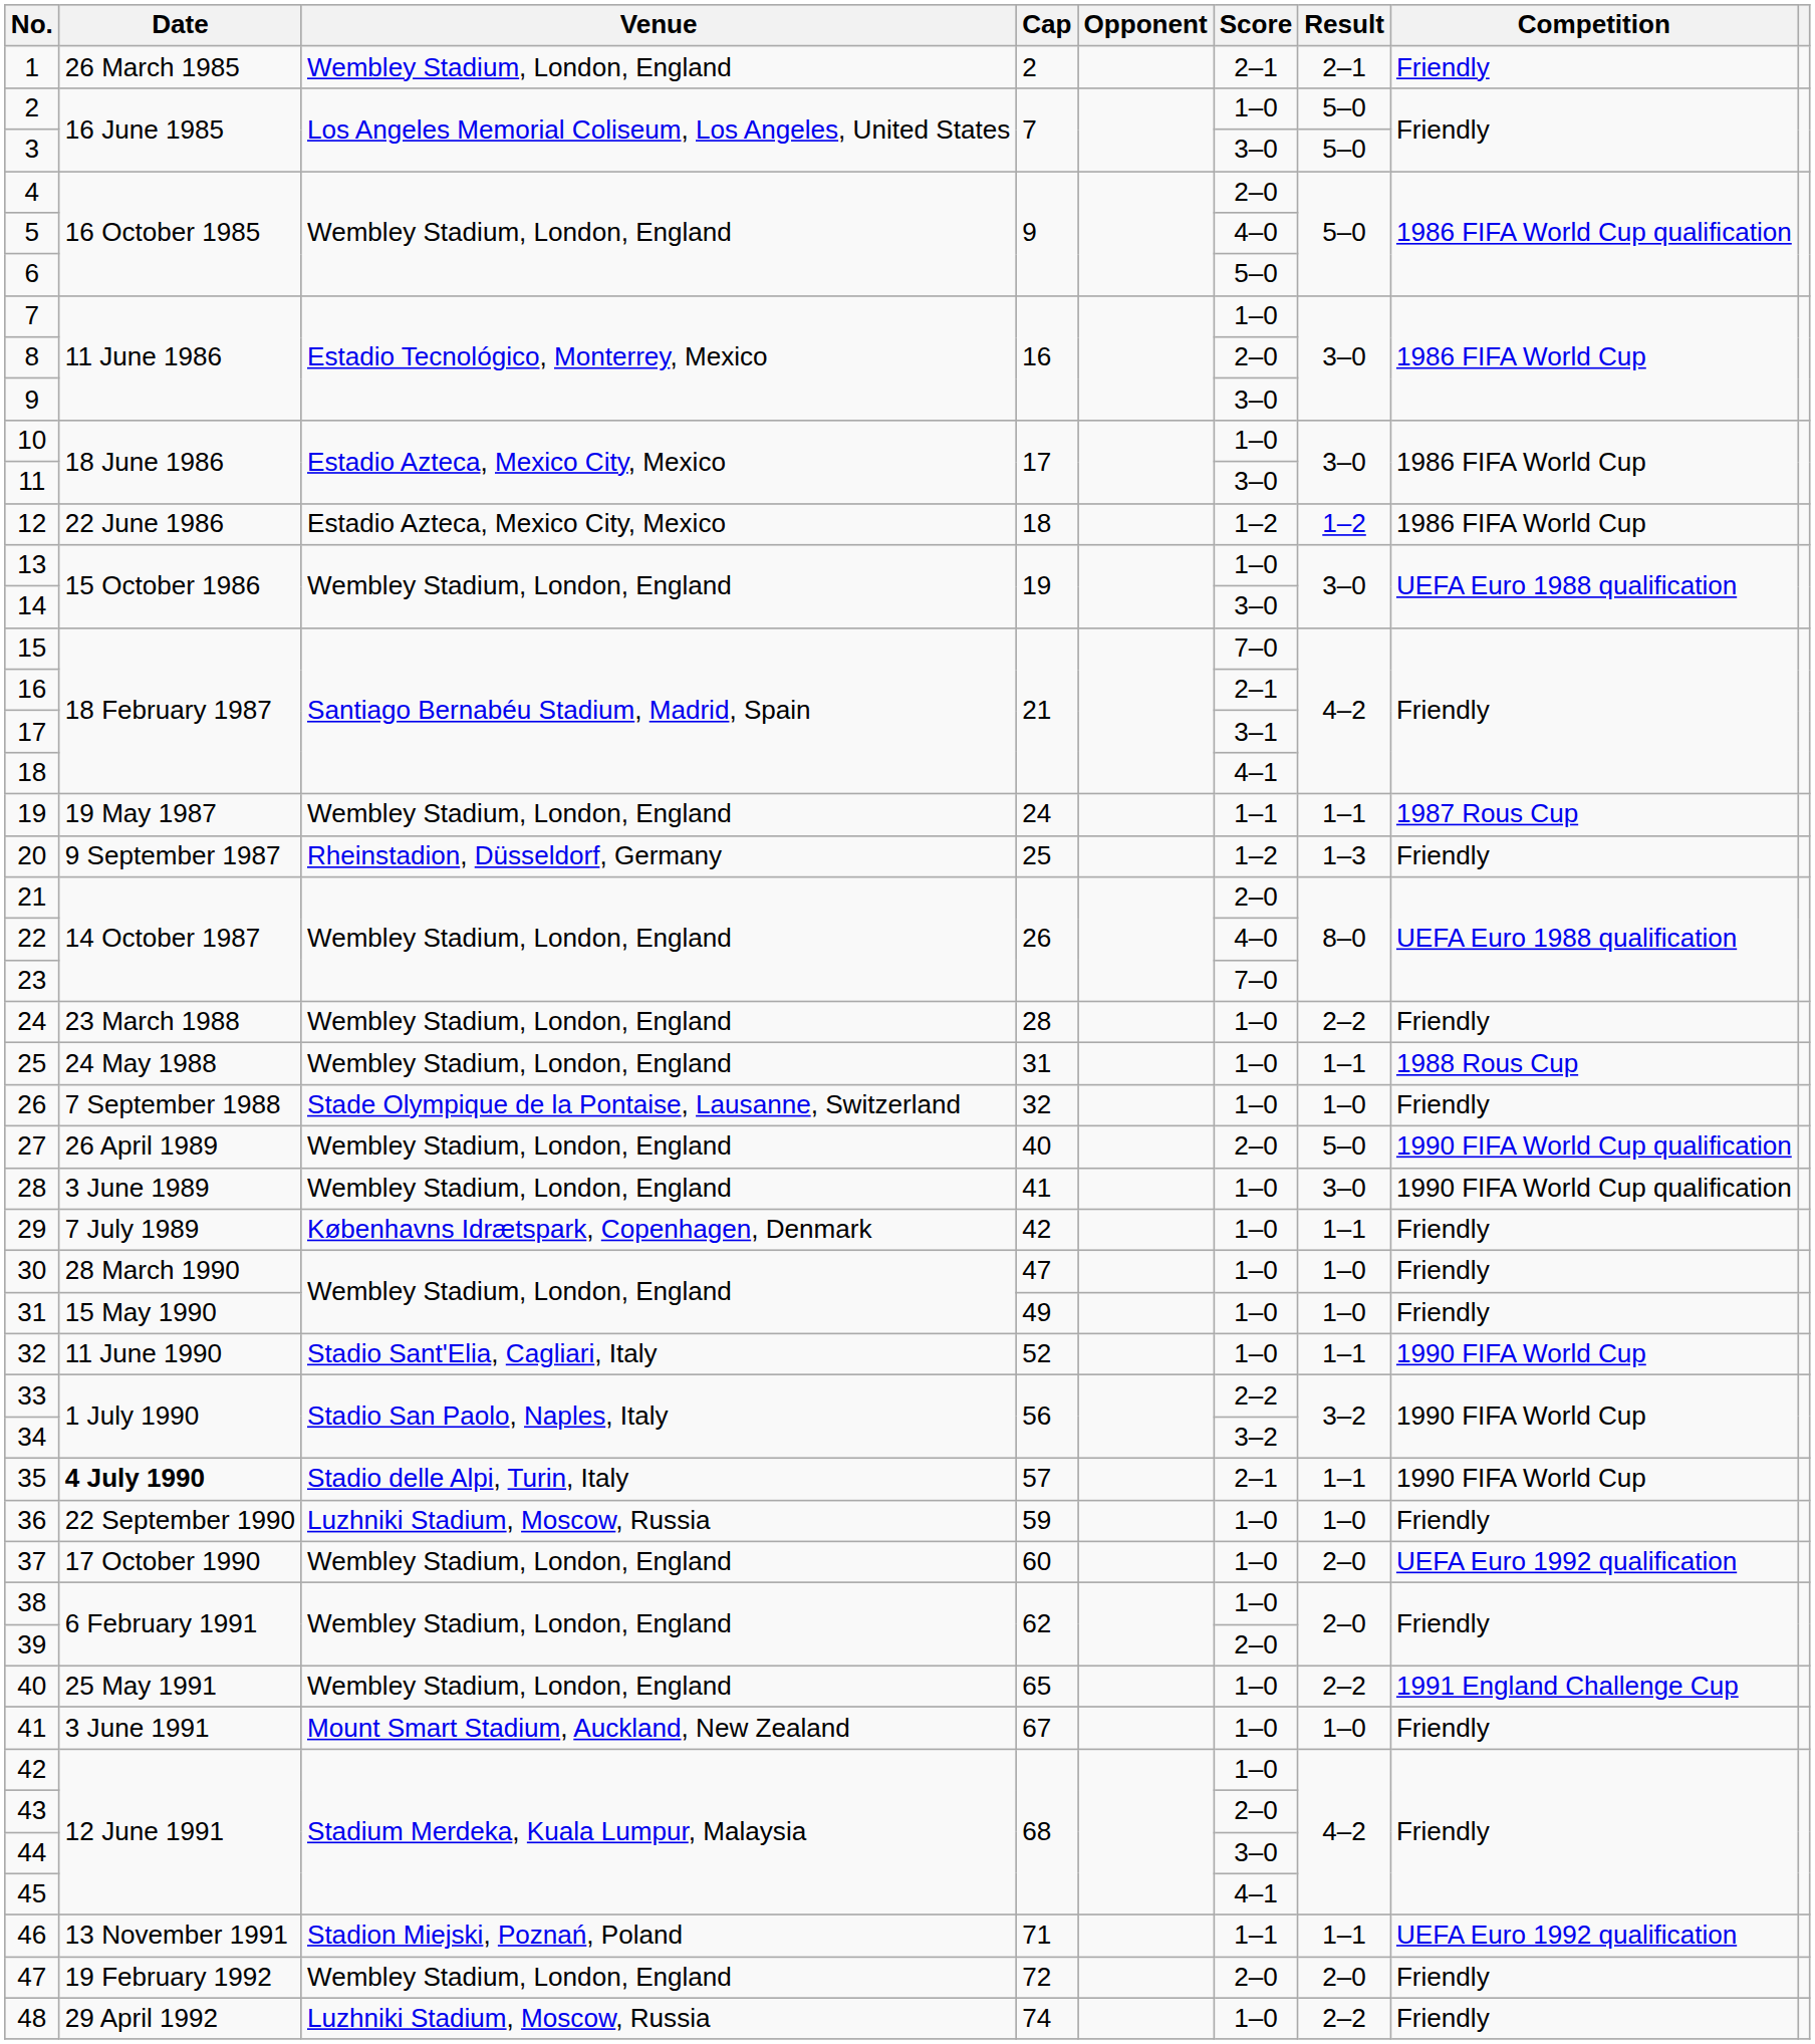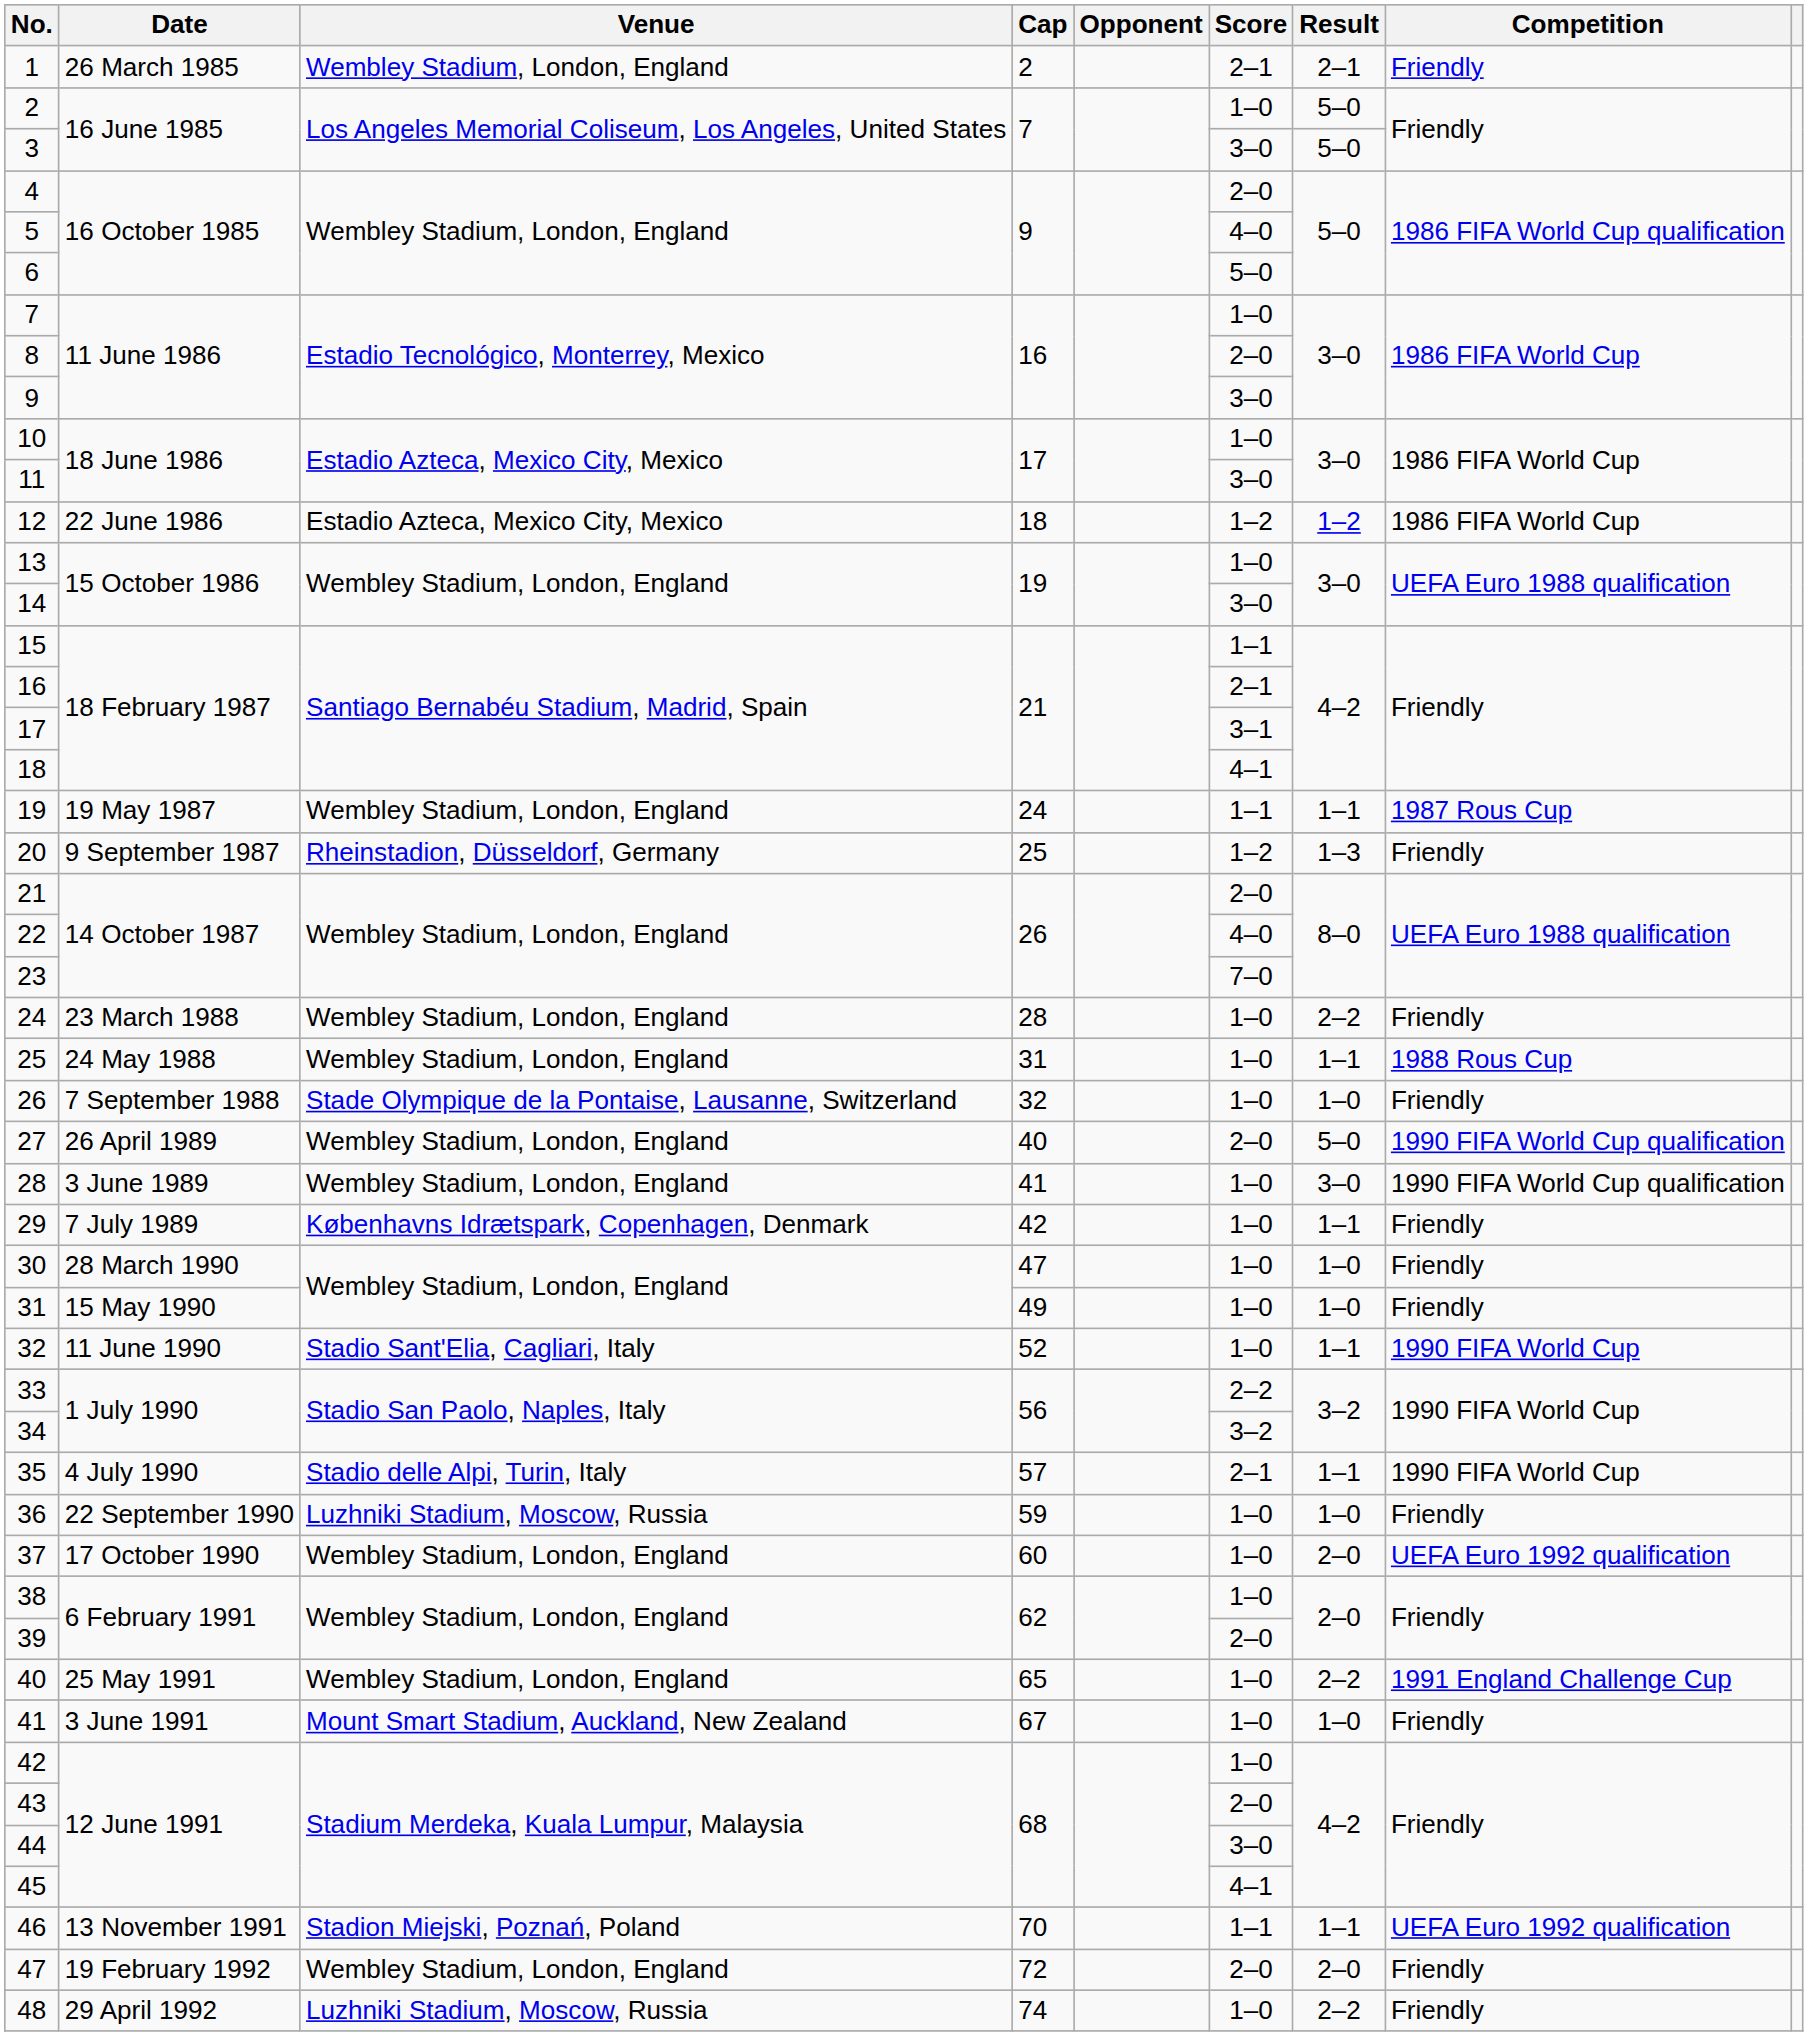 <table class="wikitable sortable">
 <tr>
 <th scope="col">No.</th>
 <th scope="col" data-sort-type="date">Date</th>
 <th scope="col">Venue</th>
 <th scope="col">Cap</th>
 <th scope="col">Opponent</th>
 <th scope="col">Score</th>
 <th scope="col">Result</th>
 <th scope="col">Competition</th>
 <th scope="col" class="unsortable"></th>
 </tr>
 <tr>
 <td align="center">1</td>
 <td>26 March 1985</td>
 <td><a href='#'>Wembley Stadium</a>, London, England</td>
 <td>2</td>
 <td></td>
 <td align="center">2–1</td>
 <td align="center">2–1</td>
 <td><a href='#'>Friendly</a></td>
 <td></td>
 </tr>
 <tr>
 <td align="center">2</td>
 <td rowspan="2">16 June 1985</td>
 <td rowspan="2"><a href='#'>Los Angeles Memorial Coliseum</a>, <a href='#'>Los Angeles</a>, United States</td>
 <td rowspan="2">7</td>
 <td rowspan="2"></td>
 <td align="center">1–0</td>
 <td align="center">5–0</td>
 <td rowspan="2">Friendly</td>
 <td rowspan="2"></td>
 </tr>
 <tr>
 <td align="center">3</td>
 <td align="center">3–0</td>
 <td align="center">5–0</td>
 </tr>
 <tr>
 <td align="center">4</td>
 <td rowspan="3">16 October 1985</td>
 <td rowspan="3">Wembley Stadium, London, England</td>
 <td rowspan="3">9</td>
 <td rowspan="3"></td>
 <td align="center">2–0</td>
 <td rowspan="3" align="center">5–0</td>
 <td rowspan="3"><a href='#'>1986 FIFA World Cup qualification</a></td>
 <td rowspan="3"></td>
 </tr>
 <tr>
 <td align="center">5</td>
 <td align="center">4–0</td>
 </tr>
 <tr>
 <td align="center">6</td>
 <td align="center">5–0</td>
 </tr>
 <tr>
 <td align="center">7</td>
 <td rowspan="3">11 June 1986</td>
 <td rowspan="3"><a href='#'>Estadio Tecnológico</a>, <a href='#'>Monterrey</a>, Mexico</td>
 <td rowspan="3">16</td>
 <td rowspan="3"></td>
 <td align="center">1–0</td>
 <td rowspan="3" align="center">3–0</td>
 <td rowspan="3"><a href='#'>1986 FIFA World Cup</a></td>
 <td rowspan="3"></td>
 </tr>
 <tr>
 <td align="center">8</td>
 <td align="center">2–0</td>
 </tr>
 <tr>
 <td align="center">9</td>
 <td align="center">3–0</td>
 </tr>
 <tr>
 <td align="center">10</td>
 <td rowspan="2">18 June 1986</td>
 <td rowspan="2"><a href='#'>Estadio Azteca</a>, <a href='#'>Mexico City</a>, Mexico</td>
 <td rowspan="2">17</td>
 <td rowspan="2"></td>
 <td align="center">1–0</td>
 <td rowspan="2" align="center">3–0</td>
 <td rowspan="2">1986 FIFA World Cup</td>
 <td rowspan="2"></td>
 </tr>
 <tr>
 <td align="center">11</td>
 <td align="center">3–0</td>
 </tr>
 <tr>
 <td align="center">12</td>
 <td>22 June 1986</td>
 <td>Estadio Azteca, Mexico City, Mexico</td>
 <td>18</td>
 <td></td>
 <td align="center">1–2</td>
 <td align="center"><a href='#'>1–2</a></td>
 <td>1986 FIFA World Cup</td>
 <td></td>
 </tr>
 <tr>
 <td align="center">13</td>
 <td rowspan="2">15 October 1986</td>
 <td rowspan="2">Wembley Stadium, London, England</td>
 <td rowspan="2">19</td>
 <td rowspan="2"></td>
 <td align="center">1–0</td>
 <td rowspan="2" align="center">3–0</td>
 <td rowspan="2"><a href='#'>UEFA Euro 1988 qualification</a></td>
 <td rowspan="2"></td>
 </tr>
 <tr>
 <td align="center">14</td>
 <td align="center">3–0</td>
 </tr>
 <tr>
 <td align="center">15</td>
 <td rowspan="4">18 February 1987</td>
 <td rowspan="4"><a href='#'>Santiago Bernabéu Stadium</a>, <a href='#'>Madrid</a>, Spain</td>
 <td rowspan="4">21</td>
 <td rowspan="4"></td>
-<td align="center">7–0</td>
+<td align="center">1–1</td>
 <td rowspan="4" align="center">4–2</td>
 <td rowspan="4">Friendly</td>
 <td rowspan="4"></td>
 </tr>
 <tr>
 <td align="center">16</td>
 <td align="center">2–1</td>
 </tr>
 <tr>
 <td align="center">17</td>
 <td align="center">3–1</td>
 </tr>
 <tr>
 <td align="center">18</td>
 <td align="center">4–1</td>
 </tr>
 <tr>
 <td align="center">19</td>
 <td>19 May 1987</td>
 <td>Wembley Stadium, London, England</td>
 <td>24</td>
 <td></td>
 <td align="center">1–1</td>
 <td align="center">1–1</td>
 <td><a href='#'>1987 Rous Cup</a></td>
 <td></td>
 </tr>
 <tr>
 <td align="center">20</td>
 <td>9 September 1987</td>
 <td><a href='#'>Rheinstadion</a>, <a href='#'>Düsseldorf</a>, Germany</td>
 <td>25</td>
 <td></td>
 <td align="center">1–2</td>
 <td align="center">1–3</td>
 <td>Friendly</td>
 <td></td>
 </tr>
 <tr>
 <td align="center">21</td>
 <td rowspan="3">14 October 1987</td>
 <td rowspan="3">Wembley Stadium, London, England</td>
 <td rowspan="3">26</td>
 <td rowspan="3"></td>
 <td align="center">2–0</td>
 <td rowspan="3" align="center">8–0</td>
 <td rowspan="3"><a href='#'>UEFA Euro 1988 qualification</a></td>
 <td rowspan="3"></td>
 </tr>
 <tr>
 <td align="center">22</td>
 <td align="center">4–0</td>
 </tr>
 <tr>
 <td align="center">23</td>
 <td align="center">7–0</td>
 </tr>
 <tr>
 <td align="center">24</td>
 <td>23 March 1988</td>
 <td>Wembley Stadium, London, England</td>
 <td>28</td>
 <td></td>
 <td align="center">1–0</td>
 <td align="center">2–2</td>
 <td>Friendly</td>
 <td></td>
 </tr>
 <tr>
 <td align="center">25</td>
 <td>24 May 1988</td>
 <td>Wembley Stadium, London, England</td>
 <td>31</td>
 <td></td>
 <td align="center">1–0</td>
 <td align="center">1–1</td>
 <td><a href='#'>1988 Rous Cup</a></td>
 <td></td>
 </tr>
 <tr>
 <td align="center">26</td>
 <td>7 September 1988</td>
 <td><a href='#'>Stade Olympique de la Pontaise</a>, <a href='#'>Lausanne</a>, Switzerland</td>
 <td>32</td>
 <td></td>
 <td align="center">1–0</td>
 <td align="center">1–0</td>
 <td>Friendly</td>
 <td></td>
 </tr>
 <tr>
 <td align="center">27</td>
 <td>26 April 1989</td>
 <td>Wembley Stadium, London, England</td>
 <td>40</td>
 <td></td>
 <td align="center">2–0</td>
 <td align="center">5–0</td>
 <td><a href='#'>1990 FIFA World Cup qualification</a></td>
 <td></td>
 </tr>
 <tr>
 <td align="center">28</td>
 <td>3 June 1989</td>
 <td>Wembley Stadium, London, England</td>
 <td>41</td>
 <td></td>
 <td align="center">1–0</td>
 <td align="center">3–0</td>
 <td>1990 FIFA World Cup qualification</td>
 <td></td>
 </tr>
 <tr>
 <td align="center">29</td>
 <td>7 July 1989</td>
 <td><a href='#'>Københavns Idrætspark</a>, <a href='#'>Copenhagen</a>, Denmark</td>
 <td>42</td>
 <td></td>
 <td align="center">1–0</td>
 <td align="center">1–1</td>
 <td>Friendly</td>
 <td></td>
 </tr>
 <tr>
 <td align="center">30</td>
 <td>28 March 1990</td>
 <td rowspan="2">Wembley Stadium, London, England</td>
 <td>47</td>
 <td></td>
 <td align="center">1–0</td>
 <td align="center">1–0</td>
 <td>Friendly</td>
 <td></td>
 </tr>
 <tr>
 <td align="center">31</td>
 <td>15 May 1990</td>
 <td>49</td>
 <td></td>
 <td align="center">1–0</td>
 <td align="center">1–0</td>
 <td>Friendly</td>
 <td></td>
 </tr>
 <tr>
 <td align="center">32</td>
 <td>11 June 1990</td>
 <td><a href='#'>Stadio Sant'Elia</a>, <a href='#'>Cagliari</a>, Italy</td>
 <td>52</td>
 <td></td>
 <td align="center">1–0</td>
 <td align="center">1–1</td>
 <td><a href='#'>1990 FIFA World Cup</a></td>
 <td></td>
 </tr>
 <tr>
 <td align="center">33</td>
 <td rowspan="2">1 July 1990</td>
 <td rowspan="2"><a href='#'>Stadio San Paolo</a>, <a href='#'>Naples</a>, Italy</td>
 <td rowspan="2">56</td>
 <td rowspan="2"></td>
 <td align="center">2–2</td>
 <td rowspan="2" align="center">3–2 </td>
 <td rowspan="2">1990 FIFA World Cup</td>
 <td rowspan="2"></td>
 </tr>
 <tr>
 <td align="center">34</td>
 <td align="center">3–2</td>
 </tr>
 <tr>
 <td align="center">35</td>
-<td><strong>4 July 1990</strong></td>
+<td>4 July 1990</td>
 <td><a href='#'>Stadio delle Alpi</a>, <a href='#'>Turin</a>, Italy</td>
 <td>57</td>
 <td></td>
 <td align="center">2–1</td>
 <td align="center">1–1 </td>
 <td>1990 FIFA World Cup</td>
 <td></td>
 </tr>
 <tr>
 <td align="center">36</td>
 <td>22 September 1990</td>
 <td><a href='#'>Luzhniki Stadium</a>, <a href='#'>Moscow</a>, Russia</td>
 <td>59</td>
 <td></td>
 <td align="center">1–0</td>
 <td align="center">1–0</td>
 <td>Friendly</td>
 <td></td>
 </tr>
 <tr>
 <td align="center">37</td>
 <td>17 October 1990</td>
 <td>Wembley Stadium, London, England</td>
 <td>60</td>
 <td></td>
 <td align="center">1–0</td>
 <td align="center">2–0</td>
 <td><a href='#'>UEFA Euro 1992 qualification</a></td>
 <td></td>
 </tr>
 <tr>
 <td align="center">38</td>
 <td rowspan="2">6 February 1991</td>
 <td rowspan="2">Wembley Stadium, London, England</td>
 <td rowspan="2">62</td>
 <td rowspan="2"></td>
 <td align="center">1–0</td>
 <td rowspan="2" align="center">2–0</td>
 <td rowspan="2">Friendly</td>
 <td rowspan="2"></td>
 </tr>
 <tr>
 <td align="center">39</td>
 <td align="center">2–0</td>
 </tr>
 <tr>
 <td align="center">40</td>
 <td>25 May 1991</td>
 <td>Wembley Stadium, London, England</td>
 <td>65</td>
 <td></td>
 <td align="center">1–0</td>
 <td align="center">2–2</td>
 <td><a href='#'>1991 England Challenge Cup</a></td>
 <td></td>
 </tr>
 <tr>
 <td align="center">41</td>
 <td>3 June 1991</td>
 <td><a href='#'>Mount Smart Stadium</a>, <a href='#'>Auckland</a>, New Zealand</td>
 <td>67</td>
 <td></td>
 <td align="center">1–0</td>
 <td align="center">1–0</td>
 <td>Friendly</td>
 <td></td>
 </tr>
 <tr>
 <td align="center">42</td>
 <td rowspan="4">12 June 1991</td>
 <td rowspan="4"><a href='#'>Stadium Merdeka</a>, <a href='#'>Kuala Lumpur</a>, Malaysia</td>
 <td rowspan="4">68</td>
 <td rowspan="4"></td>
 <td align="center">1–0</td>
 <td rowspan="4" align="center">4–2</td>
 <td rowspan="4">Friendly</td>
 <td rowspan="4"></td>
 </tr>
 <tr>
 <td align="center">43</td>
 <td align="center">2–0</td>
 </tr>
 <tr>
 <td align="center">44</td>
 <td align="center">3–0</td>
 </tr>
 <tr>
 <td align="center">45</td>
 <td align="center">4–1</td>
 </tr>
 <tr>
 <td align="center">46</td>
 <td>13 November 1991</td>
 <td><a href='#'>Stadion Miejski</a>, <a href='#'>Poznań</a>, Poland</td>
-<td>71</td>
+<td>70</td>
 <td></td>
 <td align="center">1–1</td>
 <td align="center">1–1</td>
 <td><a href='#'>UEFA Euro 1992 qualification</a></td>
 <td></td>
 </tr>
 <tr>
 <td align="center">47</td>
 <td>19 February 1992</td>
 <td>Wembley Stadium, London, England</td>
 <td>72</td>
 <td></td>
 <td align="center">2–0</td>
 <td align="center">2–0</td>
 <td>Friendly</td>
 <td></td>
 </tr>
 <tr>
 <td align="center">48</td>
 <td>29 April 1992</td>
 <td><a href='#'>Luzhniki Stadium</a>, <a href='#'>Moscow</a>, Russia</td>
 <td>74</td>
 <td></td>
 <td align="center">1–0</td>
 <td align="center">2–2</td>
 <td>Friendly</td>
 <td></td>
 </tr>
 </table>
